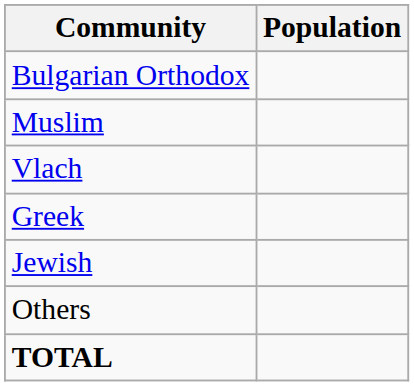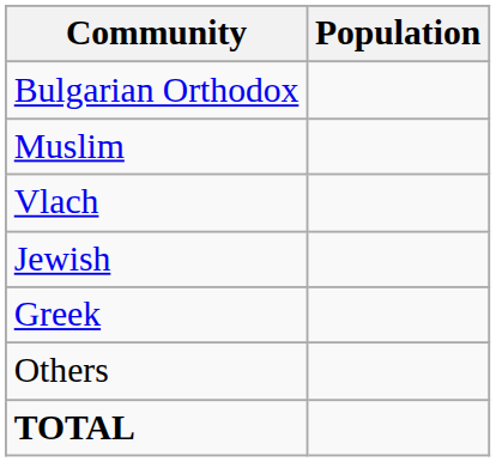 <table class="wikitable sortable">
 <tr>
 <th>Community</th>
 <th>Population</th>
 </tr>
 <tr>
 <td><a href='#'>Bulgarian Orthodox</a></td>
 <td></td>
 </tr>
 <tr>
 <td><a href='#'>Muslim</a></td>
 <td></td>
 </tr>
 <tr>
 <td><a href='#'>Vlach</a></td>
 <td></td>
 </tr>
 <tr>
-<td><a href='#'>Greek</a></td>
+<td><a href='#'>Jewish</a></td>
 <td></td>
 </tr>
 <tr>
-<td><a href='#'>Jewish</a></td>
+<td><a href='#'>Greek</a></td>
 <td></td>
 </tr>
 <tr>
 <td>Others</td>
 <td></td>
 </tr>
 <tr>
 <td><strong>TOTAL</strong></td>
 <td></td>
 </tr>
 </table>
